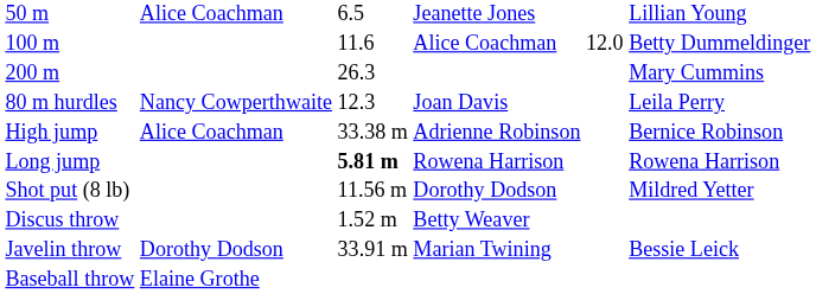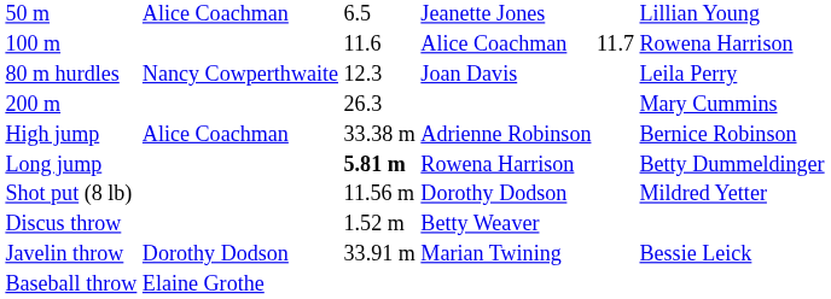 <table>
 <tr>
 <td><a href='#'>50 m</a></td>
 <td><a href='#'>Alice Coachman</a></td>
 <td>6.5</td>
 <td><a href='#'>Jeanette Jones</a></td>
 <td></td>
 <td><a href='#'>Lillian Young</a></td>
 <td></td>
 </tr>
 <tr>
 <td><a href='#'>100 m</a></td>
 <td></td>
 <td>11.6</td>
 <td><a href='#'>Alice Coachman</a></td>
-<td>12.0 </td>
-<td><a href='#'>Betty Dummeldinger</a></td>
+<td>11.7 </td>
+<td><a href='#'>Rowena Harrison</a></td>
+<td></td>
+</tr>
+<tr>
+<td><a href='#'>80 m hurdles</a></td>
+<td><a href='#'>Nancy Cowperthwaite</a></td>
+<td>12.3</td>
+<td><a href='#'>Joan Davis</a></td>
+<td></td>
+<td><a href='#'>Leila Perry</a></td>
 <td></td>
 </tr>
 <tr>
 <td><a href='#'>200 m</a></td>
 <td></td>
 <td>26.3</td>
 <td></td>
 <td></td>
 <td><a href='#'>Mary Cummins</a></td>
-<td></td>
-</tr>
-<tr>
-<td><a href='#'>80 m hurdles</a></td>
-<td><a href='#'>Nancy Cowperthwaite</a></td>
-<td>12.3</td>
-<td><a href='#'>Joan Davis</a></td>
-<td></td>
-<td><a href='#'>Leila Perry</a></td>
 <td></td>
 </tr>
 <tr>
 <td><a href='#'>High jump</a></td>
 <td><a href='#'>Alice Coachman</a></td>
 <td>33.38 m</td>
 <td><a href='#'>Adrienne Robinson</a></td>
 <td></td>
 <td><a href='#'>Bernice Robinson</a></td>
 <td></td>
 </tr>
 <tr>
 <td><a href='#'>Long jump</a></td>
 <td></td>
 <td><strong>5.81 m</strong></td>
 <td><a href='#'>Rowena Harrison</a></td>
 <td></td>
-<td><a href='#'>Rowena Harrison</a></td>
+<td><a href='#'>Betty Dummeldinger</a></td>
 <td></td>
 </tr>
 <tr>
 <td><a href='#'>Shot put</a> (8 lb)</td>
 <td></td>
 <td>11.56 m</td>
 <td><a href='#'>Dorothy Dodson</a></td>
 <td></td>
 <td><a href='#'>Mildred Yetter</a></td>
 <td></td>
 </tr>
 <tr>
 <td><a href='#'>Discus throw</a></td>
 <td></td>
 <td>1.52 m</td>
 <td><a href='#'>Betty Weaver</a></td>
 <td></td>
 <td></td>
 <td></td>
 </tr>
 <tr>
 <td><a href='#'>Javelin throw</a></td>
 <td><a href='#'>Dorothy Dodson</a></td>
 <td>33.91 m</td>
 <td><a href='#'>Marian Twining</a></td>
 <td></td>
 <td><a href='#'>Bessie Leick</a></td>
 <td></td>
 </tr>
 <tr>
 <td><a href='#'>Baseball throw</a></td>
 <td><a href='#'>Elaine Grothe</a></td>
 <td></td>
 <td></td>
 <td></td>
 <td></td>
 <td></td>
 </tr>
 </table>
